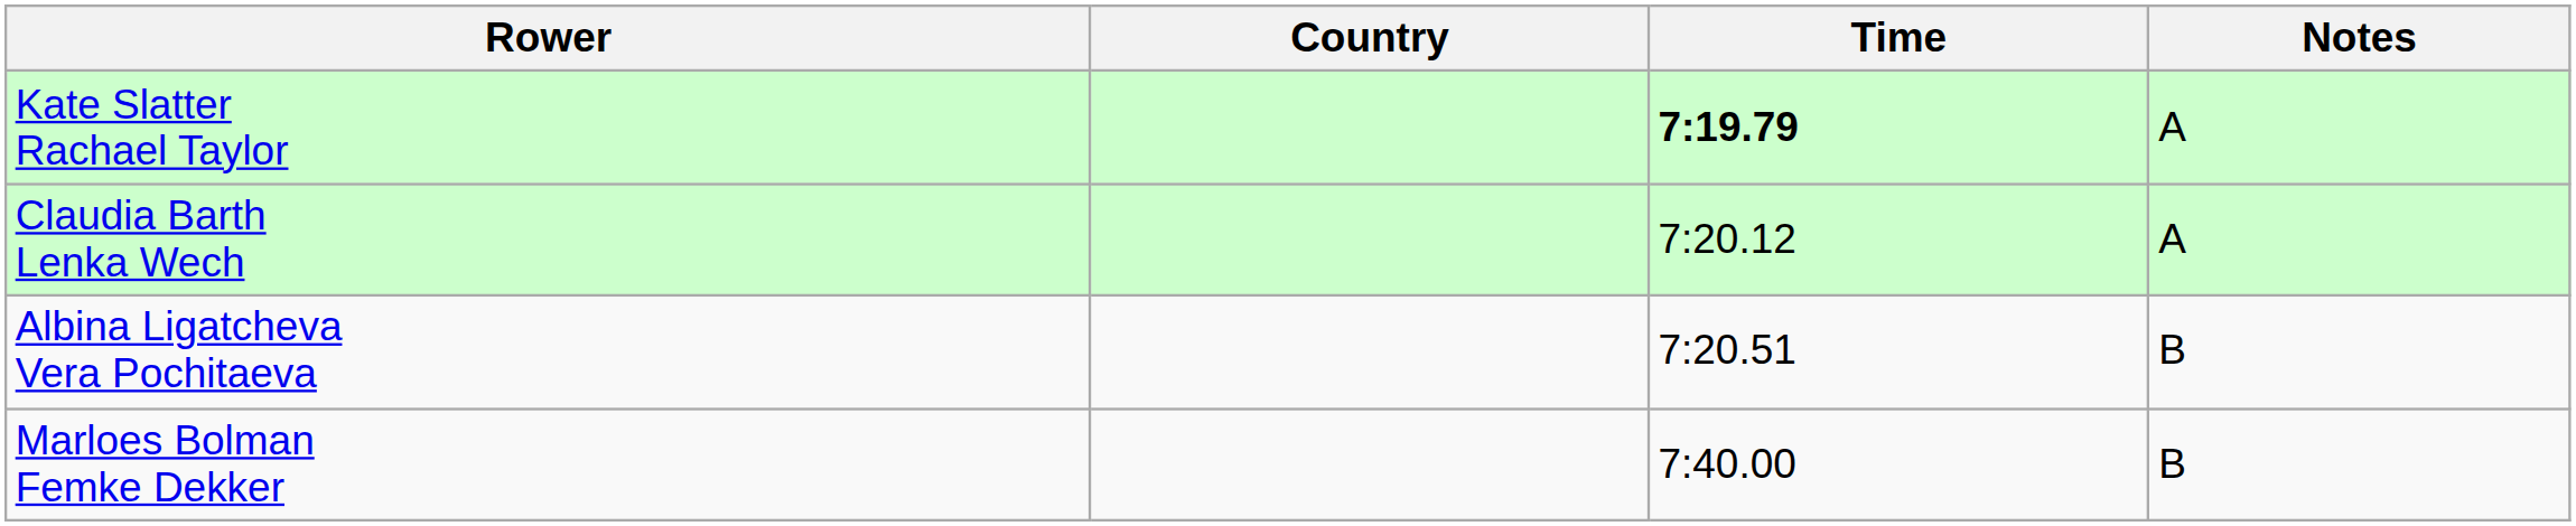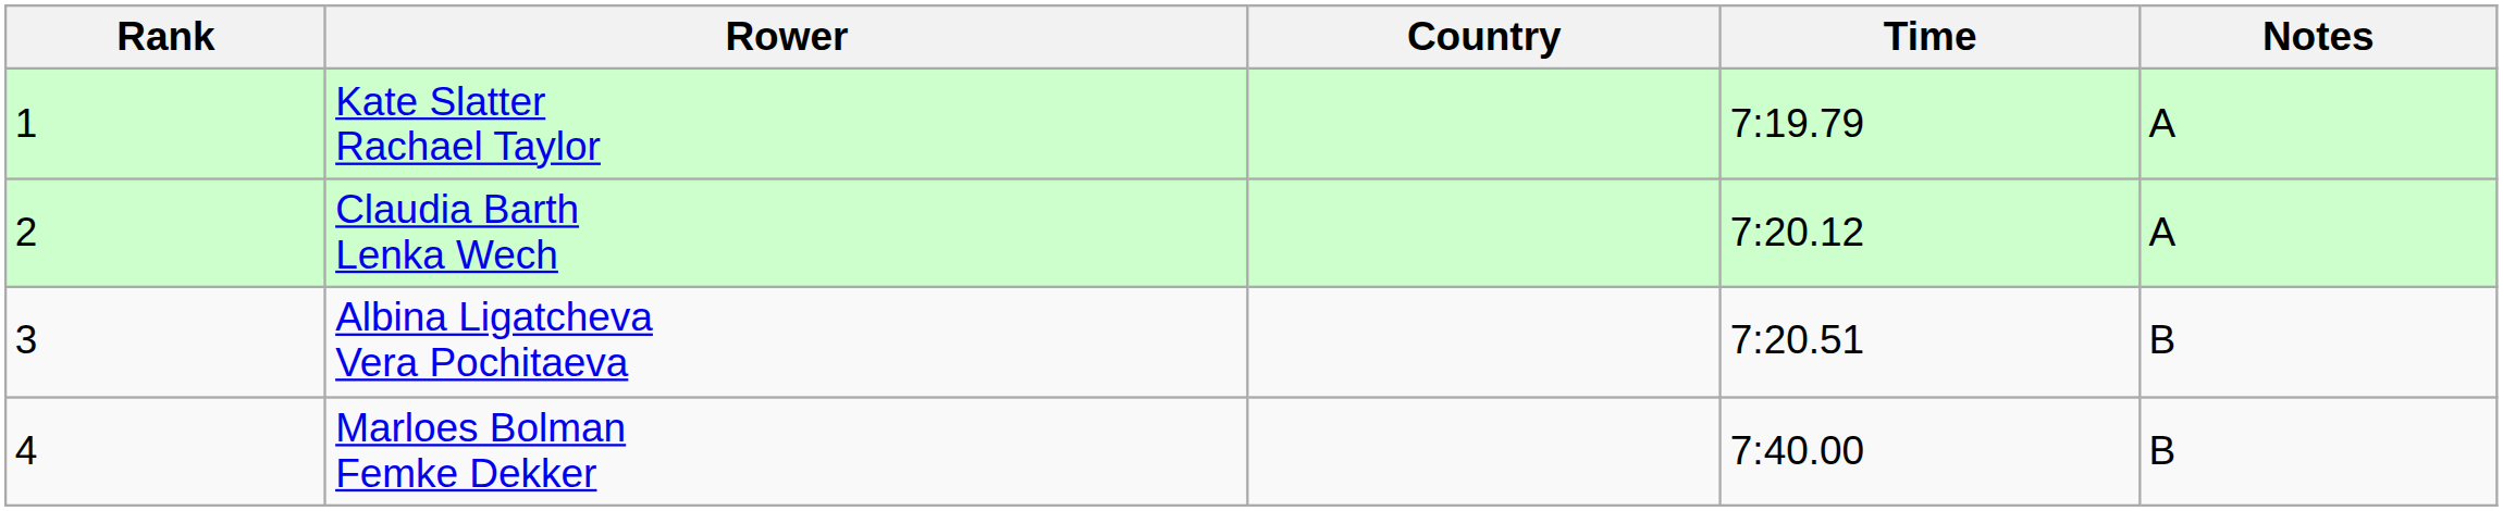 <table class="wikitable sortable" width=50%>
 <tr>
+<th>Rank</th>
 <th>Rower</th>
 <th>Country</th>
 <th>Time</th>
 <th>Notes</th>
 </tr>
 <tr bgcolor=ccffcc>
+<td>1</td>
 <td><a href='#'>Kate Slatter</a><br><a href='#'>Rachael Taylor</a></td>
 <td></td>
-<td><strong>7:19.79</strong></td>
+<td>7:19.79</td>
 <td>A</td>
 </tr>
 <tr bgcolor=ccffcc>
+<td>2</td>
 <td><a href='#'>Claudia Barth</a><br><a href='#'>Lenka Wech</a></td>
 <td></td>
 <td>7:20.12</td>
 <td>A</td>
 </tr>
 <tr>
+<td>3</td>
 <td><a href='#'>Albina Ligatcheva</a><br><a href='#'>Vera Pochitaeva</a></td>
 <td></td>
 <td>7:20.51</td>
 <td>B</td>
 </tr>
 <tr>
+<td>4</td>
 <td><a href='#'>Marloes Bolman</a><br><a href='#'>Femke Dekker</a></td>
 <td></td>
 <td>7:40.00</td>
 <td>B</td>
 </tr>
 </table>
